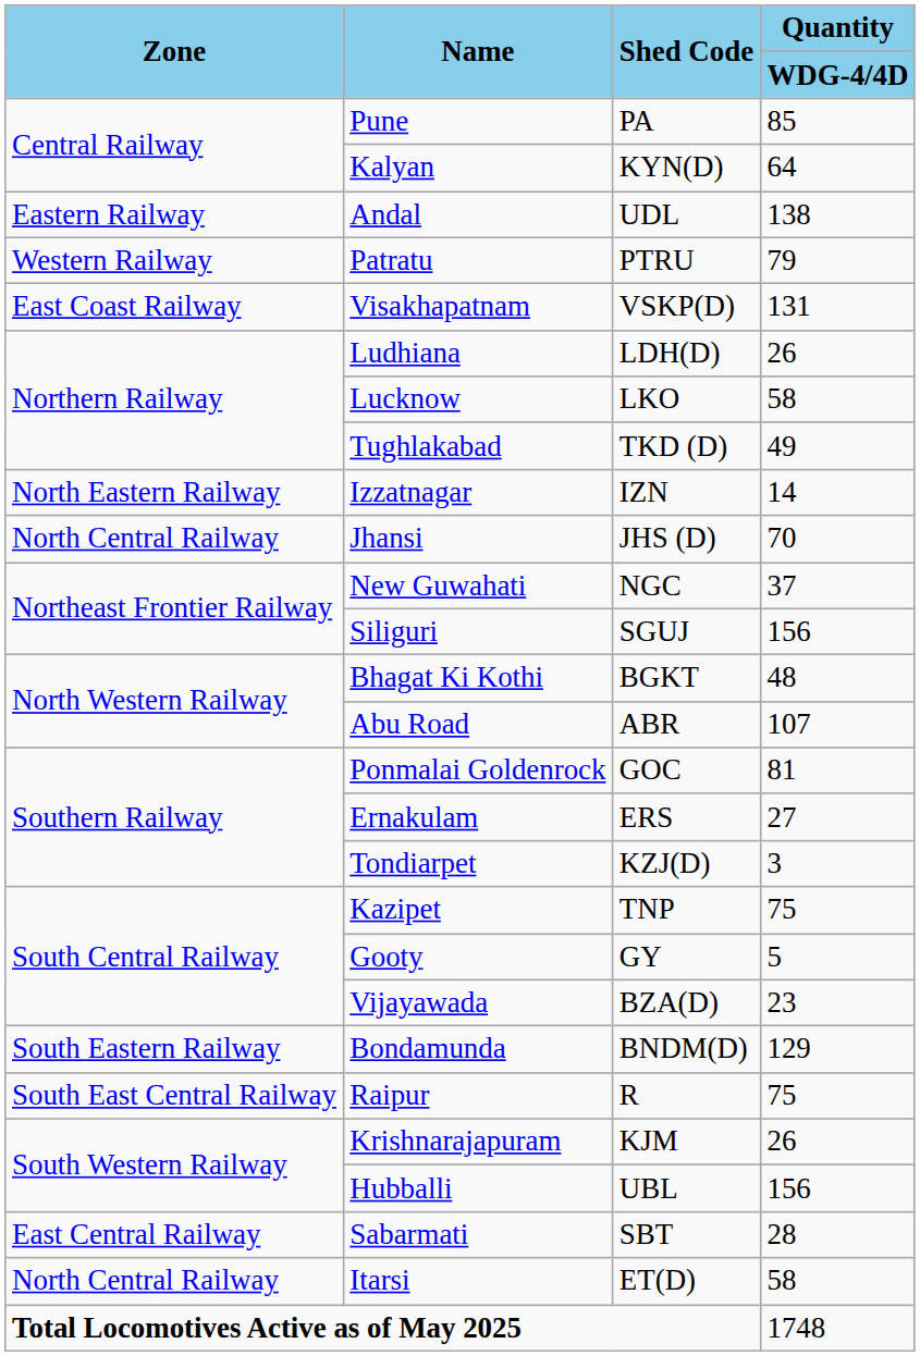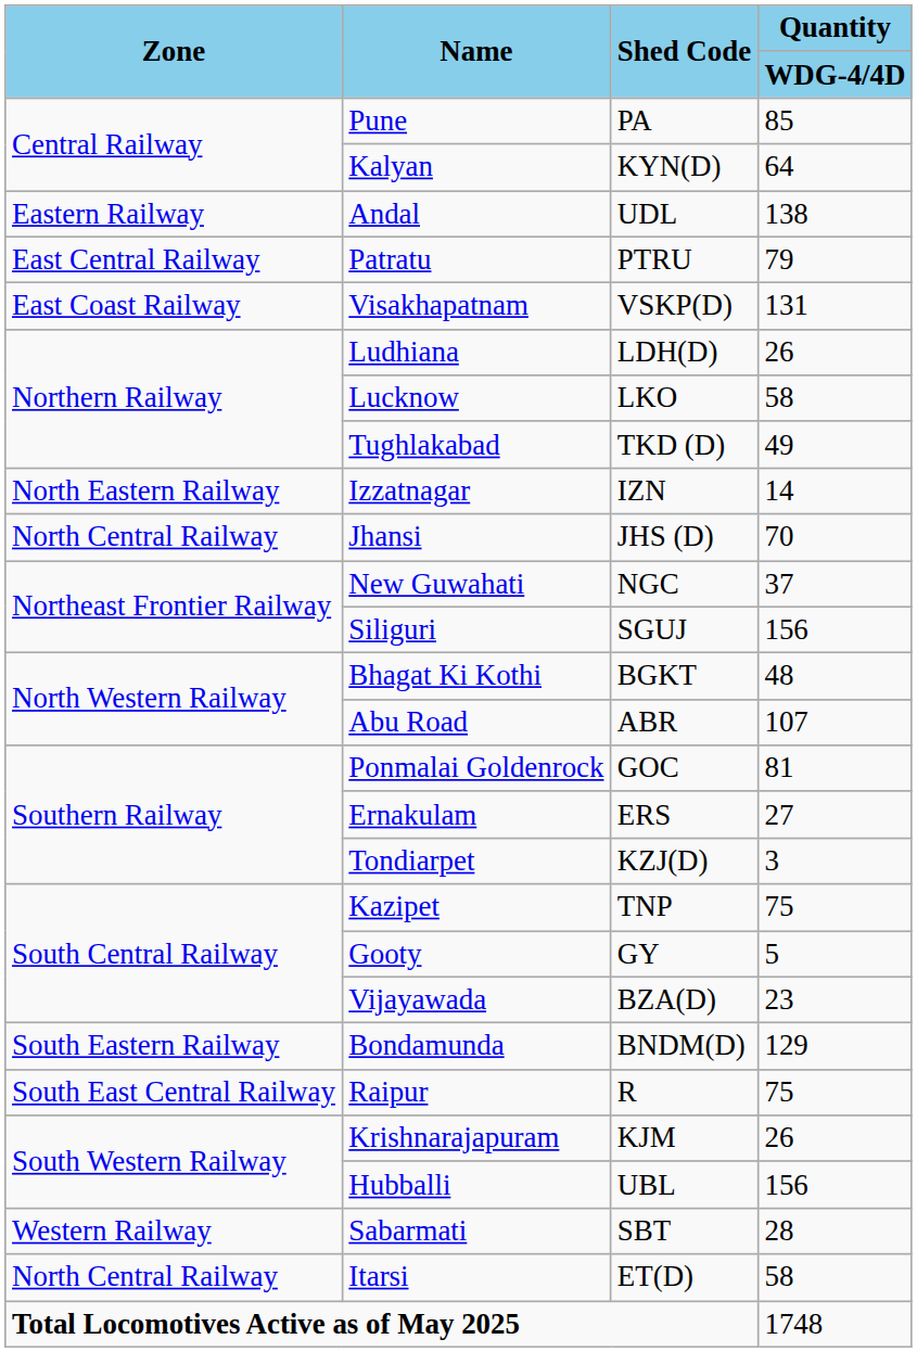 <table class="wikitable">
 <tr>
 <th rowspan="2" style="background:skyBlue;">Zone</th>
 <th rowspan="2" style="background:skyBlue;">Name</th>
 <th rowspan="2" style="background:skyBlue;">Shed Code</th>
 <th colspan="2" style="background:skyBlue;">Quantity</th>
 </tr>
 <tr>
 <th style="background:skyBlue;">WDG-4/4D</th>
 </tr>
 <tr>
 <td rowspan="2"><a href='#'>Central Railway</a></td>
 <td><a href='#'>Pune</a></td>
 <td>PA</td>
 <td>85</td>
 </tr>
 <tr>
 <td><a href='#'>Kalyan</a></td>
 <td>KYN(D)</td>
 <td>64</td>
 </tr>
 <tr>
 <td rowspan="1"><a href='#'>Eastern Railway</a></td>
 <td><a href='#'>Andal</a></td>
 <td>UDL</td>
 <td>138</td>
 </tr>
 <tr>
-<td><a href='#'>Western Railway</a></td>
+<td rowspan="1"><a href='#'>East Central Railway</a></td>
 <td><a href='#'>Patratu</a></td>
 <td>PTRU</td>
 <td>79</td>
 </tr>
 <tr>
 <td><a href='#'>East Coast Railway</a></td>
 <td><a href='#'>Visakhapatnam</a></td>
 <td>VSKP(D)</td>
 <td>131</td>
 </tr>
 <tr>
 <td rowspan="3"><a href='#'>Northern Railway</a></td>
 <td><a href='#'>Ludhiana</a></td>
 <td>LDH(D)</td>
 <td>26</td>
 </tr>
 <tr>
 <td><a href='#'>Lucknow</a></td>
 <td>LKO</td>
 <td>58</td>
 </tr>
 <tr>
 <td><a href='#'>Tughlakabad</a></td>
 <td>TKD (D)</td>
 <td>49</td>
 </tr>
 <tr>
 <td><a href='#'>North Eastern Railway</a></td>
 <td><a href='#'>Izzatnagar</a></td>
 <td>IZN</td>
 <td>14</td>
 </tr>
 <tr>
 <td><a href='#'>North Central Railway</a></td>
 <td><a href='#'>Jhansi</a></td>
 <td>JHS (D)</td>
 <td>70</td>
 </tr>
 <tr>
 <td rowspan="2"><a href='#'>Northeast Frontier Railway</a></td>
 <td><a href='#'>New Guwahati</a></td>
 <td>NGC</td>
 <td>37</td>
 </tr>
 <tr>
 <td><a href='#'>Siliguri</a></td>
 <td>SGUJ</td>
 <td>156</td>
 </tr>
 <tr>
 <td rowspan="2"><a href='#'>North Western Railway</a></td>
 <td><a href='#'>Bhagat Ki Kothi</a></td>
 <td>BGKT</td>
 <td>48</td>
 </tr>
 <tr>
 <td><a href='#'>Abu Road</a></td>
 <td>ABR</td>
 <td>107</td>
 </tr>
 <tr>
 <td rowspan="3"><a href='#'>Southern Railway</a></td>
 <td><a href='#'>Ponmalai Goldenrock</a></td>
 <td>GOC</td>
 <td>81</td>
 </tr>
 <tr>
 <td><a href='#'>Ernakulam</a></td>
 <td>ERS</td>
 <td>27</td>
 </tr>
 <tr>
 <td><a href='#'>Tondiarpet</a></td>
 <td>KZJ(D)</td>
 <td>3</td>
 </tr>
 <tr>
 <td rowspan="3"><a href='#'>South Central Railway</a></td>
 <td><a href='#'>Kazipet</a></td>
 <td>TNP</td>
 <td>75</td>
 </tr>
 <tr>
 <td><a href='#'>Gooty</a></td>
 <td>GY</td>
 <td>5</td>
 </tr>
 <tr>
 <td><a href='#'>Vijayawada</a></td>
 <td>BZA(D)</td>
 <td>23</td>
 </tr>
 <tr>
 <td rowspan="1"><a href='#'>South Eastern Railway</a></td>
 <td><a href='#'>Bondamunda</a></td>
 <td>BNDM(D)</td>
 <td>129</td>
 </tr>
 <tr>
 <td><a href='#'>South East Central Railway</a></td>
 <td><a href='#'>Raipur</a></td>
 <td>R</td>
 <td>75</td>
 </tr>
 <tr>
 <td rowspan="2"><a href='#'>South Western Railway</a></td>
 <td><a href='#'>Krishnarajapuram</a></td>
 <td>KJM</td>
 <td>26</td>
 </tr>
 <tr>
 <td><a href='#'>Hubballi</a></td>
 <td>UBL</td>
 <td>156</td>
 </tr>
 <tr>
-<td rowspan="1"><a href='#'>East Central Railway</a></td>
+<td><a href='#'>Western Railway</a></td>
 <td><a href='#'>Sabarmati</a></td>
 <td>SBT</td>
 <td>28</td>
 </tr>
 <tr>
 <td><a href='#'>North Central Railway</a></td>
 <td><a href='#'>Itarsi</a></td>
 <td>ET(D)</td>
 <td>58</td>
 </tr>
 <tr>
 <td colspan="3"><strong>Total Locomotives Active as of May 2025</strong></td>
 <td colspan="2">1748</td>
 </tr>
 </table>
